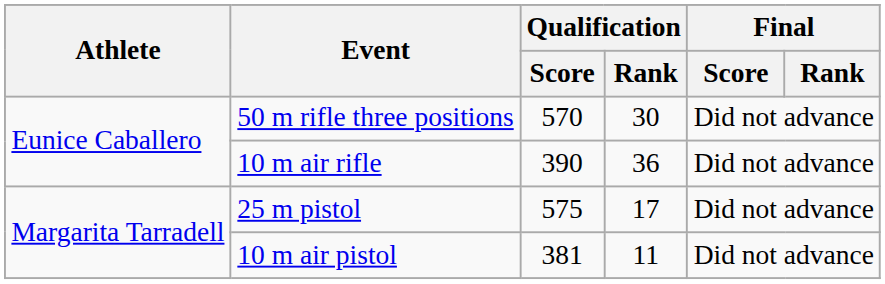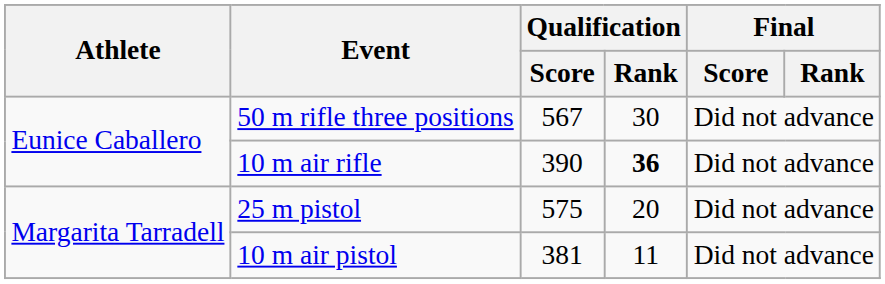 <table class="wikitable" style="font-size:90%">
 <tr>
 <th rowspan="2">Athlete</th>
 <th rowspan="2">Event</th>
 <th colspan="2">Qualification</th>
 <th colspan="2">Final</th>
 </tr>
 <tr>
 <th>Score</th>
 <th>Rank</th>
 <th>Score</th>
 <th>Rank</th>
 </tr>
 <tr>
 <td rowspan=2><a href='#'>Eunice Caballero</a></td>
 <td><a href='#'>50 m rifle three positions</a></td>
-<td align="center">570</td>
+<td align="center">567</td>
 <td align="center">30</td>
 <td colspan="2"  align="center">Did not advance</td>
 </tr>
 <tr>
 <td><a href='#'>10 m air rifle</a></td>
 <td align="center">390</td>
-<td align="center">36</td>
+<td align="center"><strong>36</strong></td>
 <td colspan="2"  align="center">Did not advance</td>
 </tr>
 <tr>
 <td rowspan=2><a href='#'>Margarita Tarradell</a></td>
 <td><a href='#'>25 m pistol</a></td>
 <td align="center">575</td>
-<td align="center">17</td>
+<td align="center">20</td>
 <td colspan="2"  align="center">Did not advance</td>
 </tr>
 <tr>
 <td><a href='#'>10 m air pistol</a></td>
 <td align="center">381</td>
 <td align="center">11</td>
 <td colspan="2"  align="center">Did not advance</td>
 </tr>
 </table>
